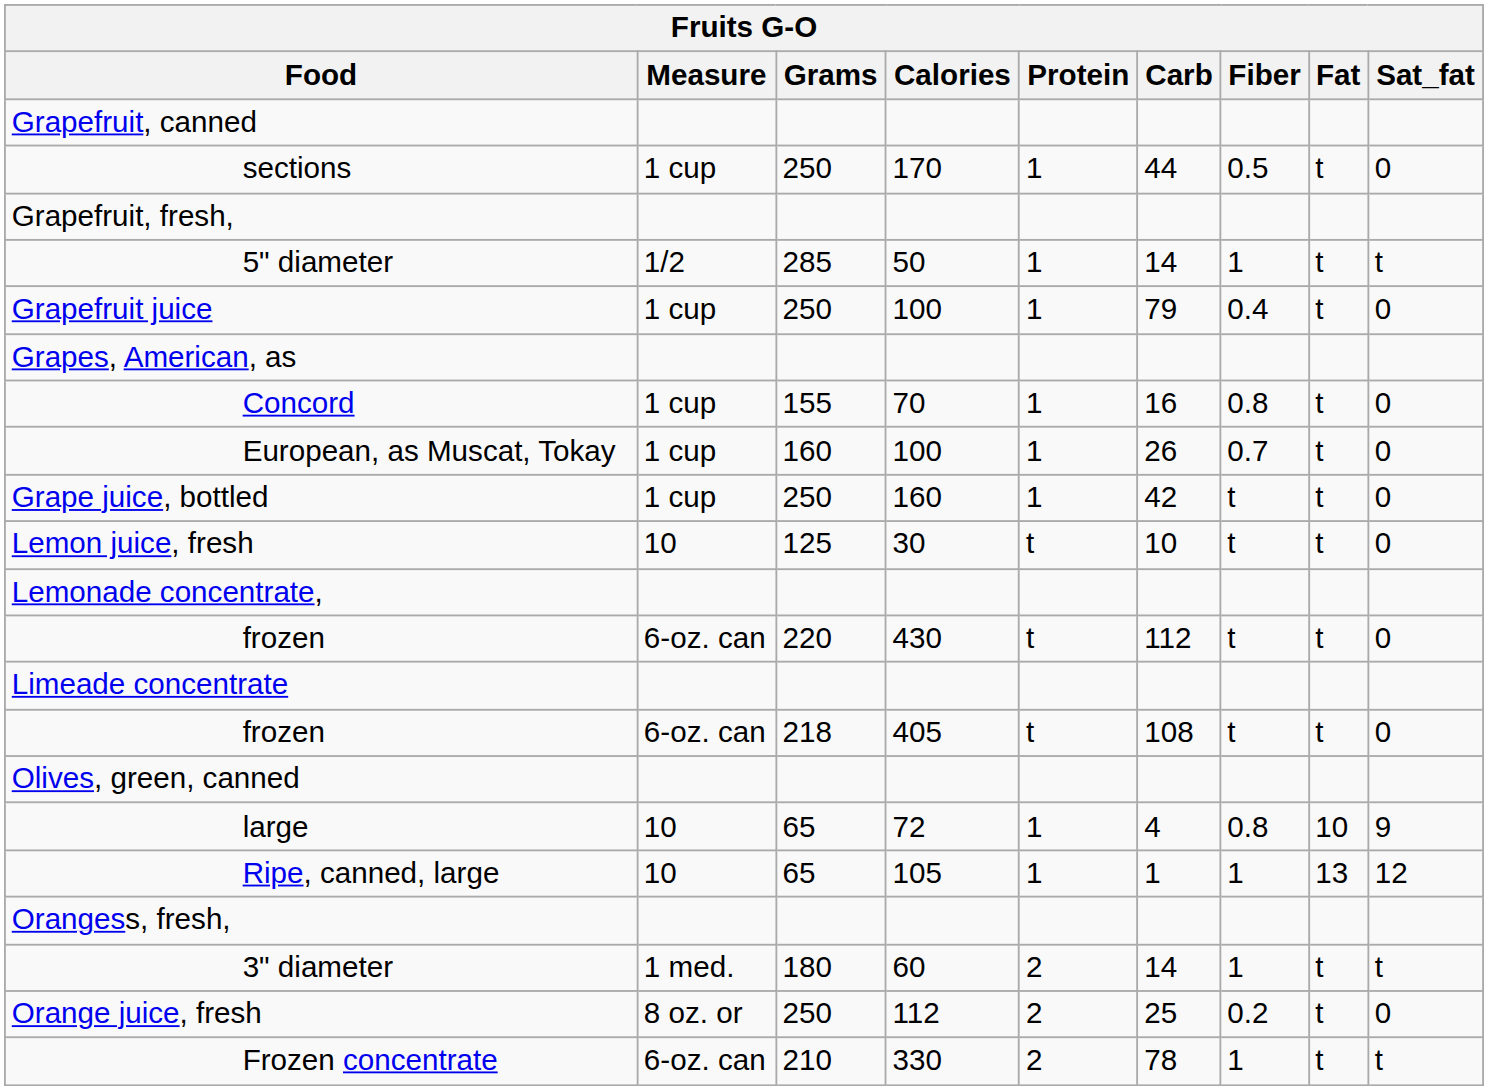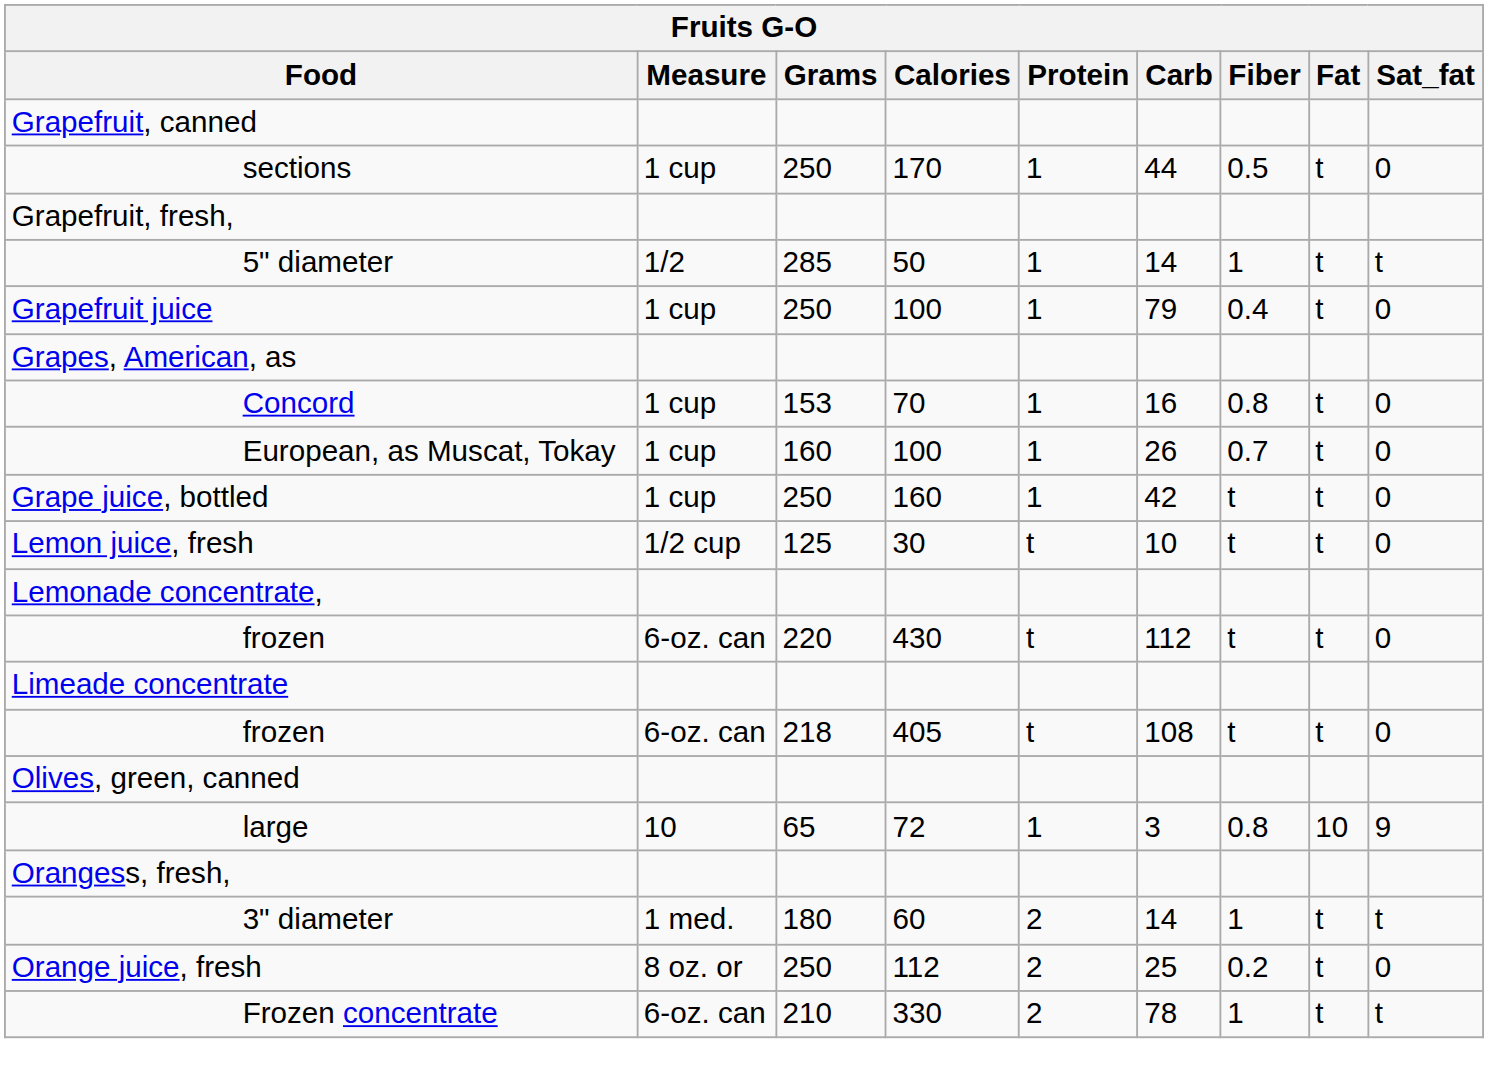 <table class="wikitable collapsible collapsed" style="min-width:50em">
 <tr>
 <th colspan=9>Fruits G-O</th>
 </tr>
 <tr>
 <th>Food</th>
 <th>Measure</th>
 <th>Grams</th>
 <th>Calories</th>
 <th>Protein</th>
 <th>Carb</th>
 <th>Fiber</th>
 <th>Fat</th>
 <th>Sat_fat</th>
 </tr>
 <tr>
 <td><a href='#'>Grapefruit</a>, canned</td>
 <td></td>
 <td></td>
 <td></td>
 <td></td>
 <td></td>
 <td></td>
 <td></td>
 <td></td>
 </tr>
 <tr>
 <td style="padding-left:8em">sections</td>
 <td>1 cup</td>
 <td>250</td>
 <td>170</td>
 <td>1</td>
 <td>44</td>
 <td>0.5</td>
 <td>t</td>
 <td>0</td>
 </tr>
 <tr>
 <td>Grapefruit, fresh,</td>
 <td></td>
 <td></td>
 <td></td>
 <td></td>
 <td></td>
 <td></td>
 <td></td>
 <td></td>
 </tr>
 <tr>
 <td style="padding-left:8em">5" diameter</td>
 <td>1/2</td>
 <td>285</td>
 <td>50</td>
 <td>1</td>
 <td>14</td>
 <td>1</td>
 <td>t</td>
 <td>t</td>
 </tr>
 <tr>
 <td><a href='#'>Grapefruit juice</a></td>
 <td>1 cup</td>
 <td>250</td>
 <td>100</td>
 <td>1</td>
 <td>79</td>
 <td>0.4</td>
 <td>t</td>
 <td>0</td>
 </tr>
 <tr>
 <td><a href='#'>Grapes</a>, <a href='#'>American</a>, as</td>
 <td></td>
 <td></td>
 <td></td>
 <td></td>
 <td></td>
 <td></td>
 <td></td>
 <td></td>
 </tr>
 <tr>
 <td style="padding-left:8em"><a href='#'>Concord</a></td>
 <td>1 cup</td>
-<td>155</td>
+<td>153</td>
 <td>70</td>
 <td>1</td>
 <td>16</td>
 <td>0.8</td>
 <td>t</td>
 <td>0</td>
 </tr>
 <tr>
 <td style="padding-left:8em">European, as Muscat, Tokay</td>
 <td>1 cup</td>
 <td>160</td>
 <td>100</td>
 <td>1</td>
 <td>26</td>
 <td>0.7</td>
 <td>t</td>
 <td>0</td>
 </tr>
 <tr>
 <td><a href='#'>Grape juice</a>, bottled</td>
 <td>1 cup</td>
 <td>250</td>
 <td>160</td>
 <td>1</td>
 <td>42</td>
 <td>t</td>
 <td>t</td>
 <td>0</td>
 </tr>
 <tr>
 <td><a href='#'>Lemon juice</a>, fresh</td>
-<td>10</td>
+<td>1/2 cup</td>
 <td>125</td>
 <td>30</td>
 <td>t</td>
 <td>10</td>
 <td>t</td>
 <td>t</td>
 <td>0</td>
 </tr>
 <tr>
 <td><a href='#'>Lemonade concentrate</a>,</td>
 <td></td>
 <td></td>
 <td></td>
 <td></td>
 <td></td>
 <td></td>
 <td></td>
 <td></td>
 </tr>
 <tr>
 <td style="padding-left:8em">frozen</td>
 <td>6-oz. can</td>
 <td>220</td>
 <td>430</td>
 <td>t</td>
 <td>112</td>
 <td>t</td>
 <td>t</td>
 <td>0</td>
 </tr>
 <tr>
 <td><a href='#'>Limeade concentrate</a></td>
 <td></td>
 <td></td>
 <td></td>
 <td></td>
 <td></td>
 <td></td>
 <td></td>
 <td></td>
 </tr>
 <tr>
 <td style="padding-left:8em">frozen</td>
 <td>6-oz. can</td>
 <td>218</td>
 <td>405</td>
 <td>t</td>
 <td>108</td>
 <td>t</td>
 <td>t</td>
 <td>0</td>
 </tr>
 <tr>
 <td><a href='#'>Olives</a>, green, canned</td>
 <td></td>
 <td></td>
 <td></td>
 <td></td>
 <td></td>
 <td></td>
 <td></td>
 <td></td>
 </tr>
 <tr>
 <td style="padding-left:8em">large</td>
 <td>10</td>
 <td>65</td>
 <td>72</td>
 <td>1</td>
-<td>4</td>
+<td>3</td>
 <td>0.8</td>
 <td>10</td>
 <td>9</td>
-</tr>
-<tr>
-<td style="padding-left:8em"><a href='#'>Ripe</a>, canned, large</td>
-<td>10</td>
-<td>65</td>
-<td>105</td>
-<td>1</td>
-<td>1</td>
-<td>1</td>
-<td>13</td>
-<td>12</td>
 </tr>
 <tr>
 <td><a href='#'>Oranges</a>s, fresh,</td>
 <td></td>
 <td></td>
 <td></td>
 <td></td>
 <td></td>
 <td></td>
 <td></td>
 <td></td>
 </tr>
 <tr>
 <td style="padding-left:8em">3" diameter</td>
 <td>1 med.</td>
 <td>180</td>
 <td>60</td>
 <td>2</td>
 <td>14</td>
 <td>1</td>
 <td>t</td>
 <td>t</td>
 </tr>
 <tr>
 <td><a href='#'>Orange juice</a>, fresh</td>
 <td>8 oz. or</td>
 <td>250</td>
 <td>112</td>
 <td>2</td>
 <td>25</td>
 <td>0.2</td>
 <td>t</td>
 <td>0</td>
 </tr>
 <tr>
 <td style="padding-left:8em">Frozen <a href='#'>concentrate</a></td>
 <td>6-oz. can</td>
 <td>210</td>
 <td>330</td>
 <td>2</td>
 <td>78</td>
 <td>1</td>
 <td>t</td>
 <td>t</td>
 </tr>
 </table>
